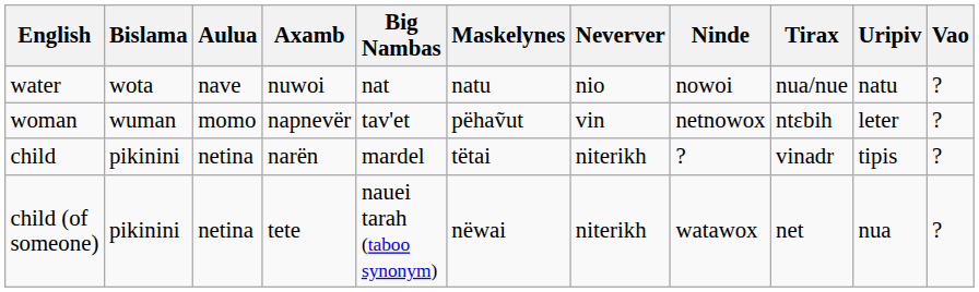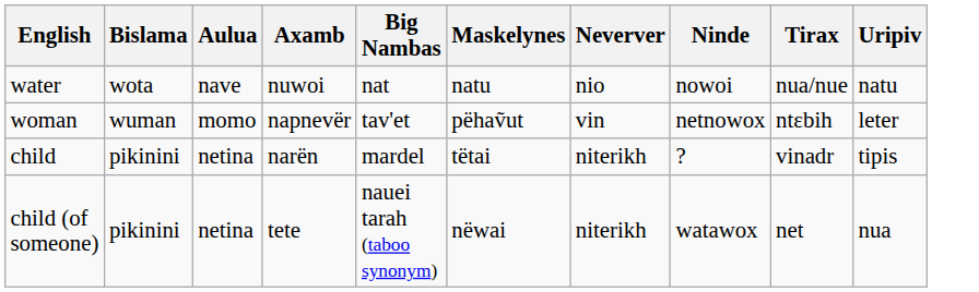 <table class="wikitable sortable">
 <tr>
 <th>English</th>
 <th>Bislama</th>
 <th>Aulua</th>
 <th>Axamb</th>
 <th>Big Nambas</th>
 <th>Maskelynes</th>
 <th>Neverver</th>
 <th>Ninde</th>
 <th>Tirax</th>
 <th>Uripiv</th>
-<th>Vao</th>
 </tr>
 <tr>
 <td>water</td>
 <td>wota</td>
 <td>nave</td>
 <td>nuwoi</td>
 <td>nat</td>
 <td>natu</td>
 <td>nio</td>
 <td>nowoi</td>
 <td>nua/nue</td>
 <td>natu</td>
-<td>?</td>
 </tr>
 <tr>
 <td>woman</td>
 <td>wuman</td>
 <td>momo</td>
 <td>napnevër</td>
 <td>tav'et</td>
 <td>pëhaṽut</td>
 <td>vin</td>
 <td>netnowox</td>
 <td>ntɛbih</td>
 <td>leter</td>
-<td>?</td>
 </tr>
 <tr>
 <td>child</td>
 <td>pikinini</td>
 <td>netina</td>
 <td>narën</td>
 <td>mardel</td>
 <td>tëtai</td>
 <td>niterikh</td>
 <td>?</td>
 <td>vinadr</td>
 <td>tipis</td>
-<td>?</td>
 </tr>
 <tr>
 <td>child (of someone)</td>
 <td>pikinini</td>
 <td>netina</td>
 <td>tete</td>
 <td>nauei<br>tarah <small>(<a href='#'>taboo synonym</a>)</small></td>
 <td>nëwai</td>
 <td>niterikh</td>
 <td>watawox</td>
 <td>net</td>
 <td>nua</td>
-<td>?</td>
 </tr>
 </table>
